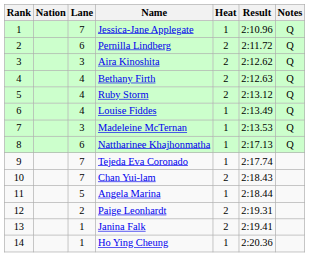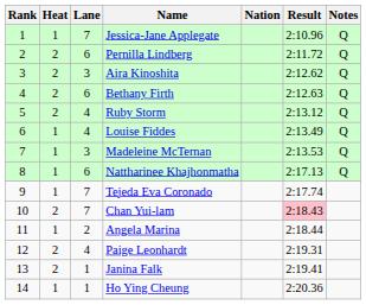 <table class="wikitable sortable" style="text-align:center">
 <tr>
 <th>Rank</th>
-<th>Nation</th>
+<th>Heat</th>
 <th>Lane</th>
 <th>Name</th>
-<th>Heat</th>
+<th>Nation</th>
 <th>Result</th>
 <th>Notes</th>
 </tr>
 <tr bgcolor=ccffcc>
 <td>1</td>
-<td align=left></td>
+<td>1</td>
 <td>7</td>
 <td align=left><a href='#'>Jessica-Jane Applegate</a></td>
-<td>1</td>
+<td align=left></td>
 <td>2:10.96</td>
 <td>Q</td>
 </tr>
 <tr bgcolor=ccffcc>
 <td>2</td>
-<td align=left></td>
+<td>2</td>
 <td>6</td>
 <td align=left><a href='#'>Pernilla Lindberg</a></td>
-<td>2</td>
+<td align=left></td>
 <td>2:11.72</td>
 <td>Q</td>
 </tr>
 <tr bgcolor=ccffcc>
 <td>3</td>
-<td align=left></td>
+<td>2</td>
 <td>3</td>
 <td align=left><a href='#'>Aira Kinoshita</a></td>
-<td>2</td>
+<td align=left></td>
 <td>2:12.62</td>
 <td>Q</td>
 </tr>
 <tr bgcolor=ccffcc>
 <td>4</td>
+<td>2</td>
+<td>6</td>
+<td align=left><a href='#'>Bethany Firth</a></td>
 <td align=left></td>
-<td>4</td>
-<td align=left><a href='#'>Bethany Firth</a></td>
-<td>2</td>
 <td>2:12.63</td>
 <td>Q</td>
 </tr>
 <tr bgcolor=ccffcc>
 <td>5</td>
-<td align=left></td>
+<td>2</td>
 <td>4</td>
 <td align=left><a href='#'>Ruby Storm</a></td>
-<td>2</td>
+<td align=left></td>
 <td>2:13.12</td>
 <td>Q</td>
 </tr>
 <tr bgcolor=ccffcc>
 <td>6</td>
-<td align=left></td>
+<td>1</td>
 <td>4</td>
 <td align=left><a href='#'>Louise Fiddes</a></td>
-<td>1</td>
+<td align=left></td>
 <td>2:13.49</td>
 <td>Q</td>
 </tr>
 <tr bgcolor=ccffcc>
 <td>7</td>
-<td align=left></td>
+<td>1</td>
 <td>3</td>
 <td align=left><a href='#'>Madeleine McTernan</a></td>
-<td>1</td>
+<td align=left></td>
 <td>2:13.53</td>
 <td>Q</td>
 </tr>
 <tr bgcolor=ccffcc>
 <td>8</td>
-<td align=left></td>
+<td>1</td>
 <td>6</td>
 <td align=left><a href='#'>Nattharinee Khajhonmatha</a></td>
-<td>1</td>
+<td align=left></td>
 <td>2:17.13</td>
 <td>Q</td>
 </tr>
 <tr>
 <td>9</td>
-<td align=left></td>
+<td>1</td>
 <td>7</td>
 <td align=left><a href='#'>Tejeda Eva Coronado</a></td>
-<td>1</td>
+<td align=left></td>
 <td>2:17.74</td>
 <td></td>
 </tr>
 <tr>
 <td>10</td>
-<td align=left></td>
+<td>2</td>
 <td>7</td>
 <td align=left><a href='#'>Chan Yui-lam</a></td>
-<td>2</td>
-<td>2:18.43</td>
+<td align=left></td>
+<td style="background: pink;">2:18.43</td>
 <td></td>
 </tr>
 <tr>
 <td>11</td>
+<td>1</td>
+<td>2</td>
+<td align=left><a href='#'>Angela Marina</a></td>
 <td align=left></td>
-<td>5</td>
-<td align=left><a href='#'>Angela Marina</a></td>
-<td>1</td>
 <td>2:18.44</td>
 <td></td>
 </tr>
 <tr>
 <td>12</td>
+<td>2</td>
+<td>4</td>
+<td align=left><a href='#'>Paige Leonhardt</a></td>
 <td align=left></td>
-<td>2</td>
-<td align=left><a href='#'>Paige Leonhardt</a></td>
-<td>2</td>
 <td>2:19.31</td>
 <td></td>
 </tr>
 <tr>
 <td>13</td>
-<td align=left></td>
+<td>2</td>
 <td>1</td>
 <td align=left><a href='#'>Janina Falk</a></td>
-<td>2</td>
+<td align=left></td>
 <td>2:19.41</td>
 <td></td>
 </tr>
 <tr>
 <td>14</td>
-<td align=left></td>
+<td>1</td>
 <td>1</td>
 <td align=left><a href='#'>Ho Ying Cheung</a></td>
-<td>1</td>
+<td align=left></td>
 <td>2:20.36</td>
 <td></td>
 </tr>
 </table>
